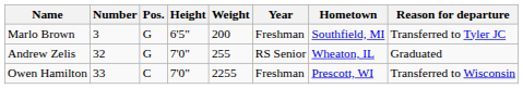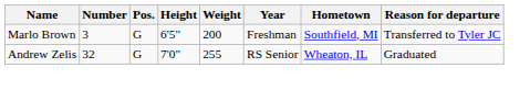 <table class="wikitable sortable" border="1">
 <tr>
 <th>Name</th>
 <th>Number</th>
 <th>Pos.</th>
 <th>Height</th>
 <th>Weight</th>
 <th>Year</th>
 <th>Hometown</th>
 <th class="unsortable">Reason for departure</th>
 </tr>
 <tr>
 <td>Marlo Brown</td>
 <td>3</td>
 <td>G</td>
 <td>6'5"</td>
 <td>200</td>
 <td>Freshman</td>
 <td><a href='#'>Southfield, MI</a></td>
 <td>Transferred to <a href='#'>Tyler JC</a></td>
 </tr>
 <tr>
 <td>Andrew Zelis</td>
 <td>32</td>
 <td>G</td>
 <td>7'0"</td>
 <td>255</td>
 <td>RS Senior</td>
 <td><a href='#'>Wheaton, IL</a></td>
 <td>Graduated</td>
 </tr>
-<tr>
-<td>Owen Hamilton</td>
-<td>33</td>
-<td>C</td>
-<td>7'0"</td>
-<td>2255</td>
-<td>Freshman</td>
-<td><a href='#'>Prescott, WI</a></td>
-<td>Transferred to <a href='#'>Wisconsin</a></td>
-</tr>
 </table>
